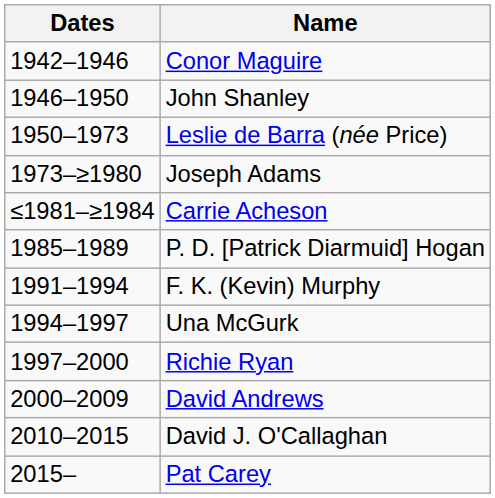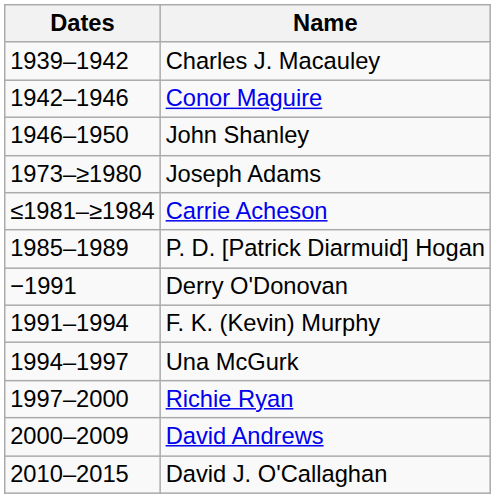 <table class="wikitable">
 <tr>
 <th>Dates</th>
 <th>Name</th>
+</tr>
+<tr>
+<td>1939–1942</td>
+<td>Charles J. Macauley</td>
 </tr>
 <tr>
 <td>1942–1946</td>
 <td><a href='#'>Conor Maguire</a></td>
 </tr>
 <tr>
 <td>1946–1950</td>
 <td>John Shanley</td>
-</tr>
-<tr>
-<td>1950–1973</td>
-<td><a href='#'>Leslie de Barra</a> (<em>née</em> Price)</td>
 </tr>
 <tr>
 <td>1973–≥1980</td>
 <td>Joseph Adams</td>
 </tr>
 <tr>
 <td>≤1981–≥1984</td>
 <td><a href='#'>Carrie Acheson</a></td>
 </tr>
 <tr>
 <td>1985–1989</td>
 <td>P. D. [Patrick Diarmuid] Hogan</td>
+</tr>
+<tr>
+<td>−1991</td>
+<td>Derry O'Donovan</td>
 </tr>
 <tr>
 <td>1991–1994</td>
 <td>F. K. (Kevin) Murphy</td>
 </tr>
 <tr>
 <td>1994–1997</td>
 <td>Una McGurk</td>
 </tr>
 <tr>
 <td>1997–2000</td>
 <td><a href='#'>Richie Ryan</a></td>
 </tr>
 <tr>
 <td>2000–2009</td>
 <td><a href='#'>David Andrews</a></td>
 </tr>
 <tr>
 <td>2010–2015</td>
 <td>David J. O'Callaghan</td>
 </tr>
-<tr>
-<td>2015–</td>
-<td><a href='#'>Pat Carey</a></td>
-</tr>
 </table>
